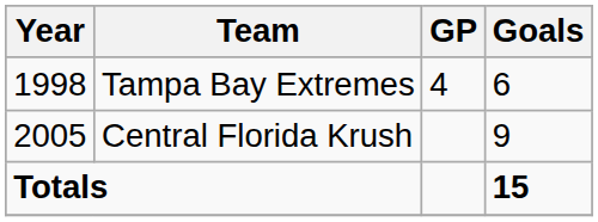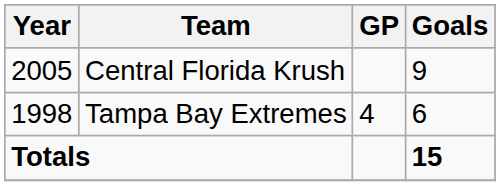 <table class="wikitable">
 <tr>
 <th>Year</th>
 <th>Team</th>
 <th>GP</th>
 <th>Goals</th>
 </tr>
 <tr>
+<td>2005</td>
+<td>Central Florida Krush</td>
+<td></td>
+<td>9</td>
+</tr>
+<tr>
 <td>1998</td>
 <td>Tampa Bay Extremes</td>
 <td>4</td>
 <td>6</td>
-</tr>
-<tr>
-<td>2005</td>
-<td>Central Florida Krush</td>
-<td></td>
-<td>9</td>
 </tr>
 <tr>
 <td colspan=2><strong>Totals</strong></td>
 <td></td>
 <td><strong>15</strong></td>
 </tr>
 <tr>
 </tr>
 </table>
